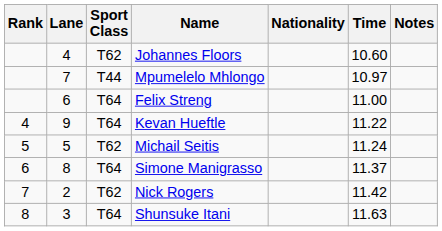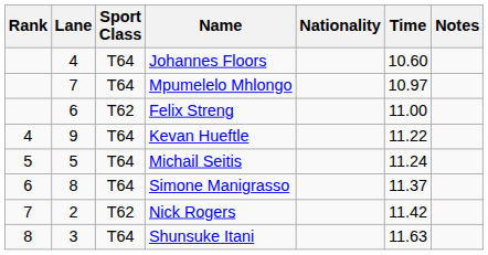 <table class="wikitable sortable" style="text-align:center">
 <tr>
 <th>Rank</th>
 <th>Lane</th>
 <th>Sport<br>Class</th>
 <th>Name</th>
 <th>Nationality</th>
 <th>Time</th>
 <th>Notes</th>
 </tr>
 <tr>
 <td></td>
 <td>4</td>
-<td>T62</td>
+<td>T64</td>
 <td align=left><a href='#'>Johannes Floors</a></td>
 <td align=left></td>
 <td>10.60</td>
 <td></td>
 </tr>
 <tr>
 <td></td>
 <td>7</td>
-<td>T44</td>
+<td>T64</td>
 <td align=left><a href='#'>Mpumelelo Mhlongo</a></td>
 <td align=left></td>
 <td>10.97</td>
 <td></td>
 </tr>
 <tr>
 <td></td>
 <td>6</td>
-<td>T64</td>
+<td>T62</td>
 <td align=left><a href='#'>Felix Streng</a></td>
 <td align=left></td>
 <td>11.00</td>
 <td></td>
 </tr>
 <tr>
 <td>4</td>
 <td>9</td>
 <td>T64</td>
 <td align=left><a href='#'>Kevan Hueftle</a></td>
 <td align=left></td>
 <td>11.22</td>
 <td></td>
 </tr>
 <tr>
 <td>5</td>
 <td>5</td>
-<td>T62</td>
+<td>T64</td>
 <td align=left><a href='#'>Michail Seitis</a></td>
 <td align=left></td>
 <td>11.24</td>
 <td></td>
 </tr>
 <tr>
 <td>6</td>
 <td>8</td>
 <td>T64</td>
 <td align=left><a href='#'>Simone Manigrasso</a></td>
 <td align=left></td>
 <td>11.37</td>
 <td></td>
 </tr>
 <tr>
 <td>7</td>
 <td>2</td>
 <td>T62</td>
 <td align=left><a href='#'>Nick Rogers</a></td>
 <td align=left></td>
 <td>11.42</td>
 <td></td>
 </tr>
 <tr>
 <td>8</td>
 <td>3</td>
 <td>T64</td>
 <td align=left><a href='#'>Shunsuke Itani</a></td>
 <td align=left></td>
 <td>11.63</td>
 <td></td>
 </tr>
 </table>
